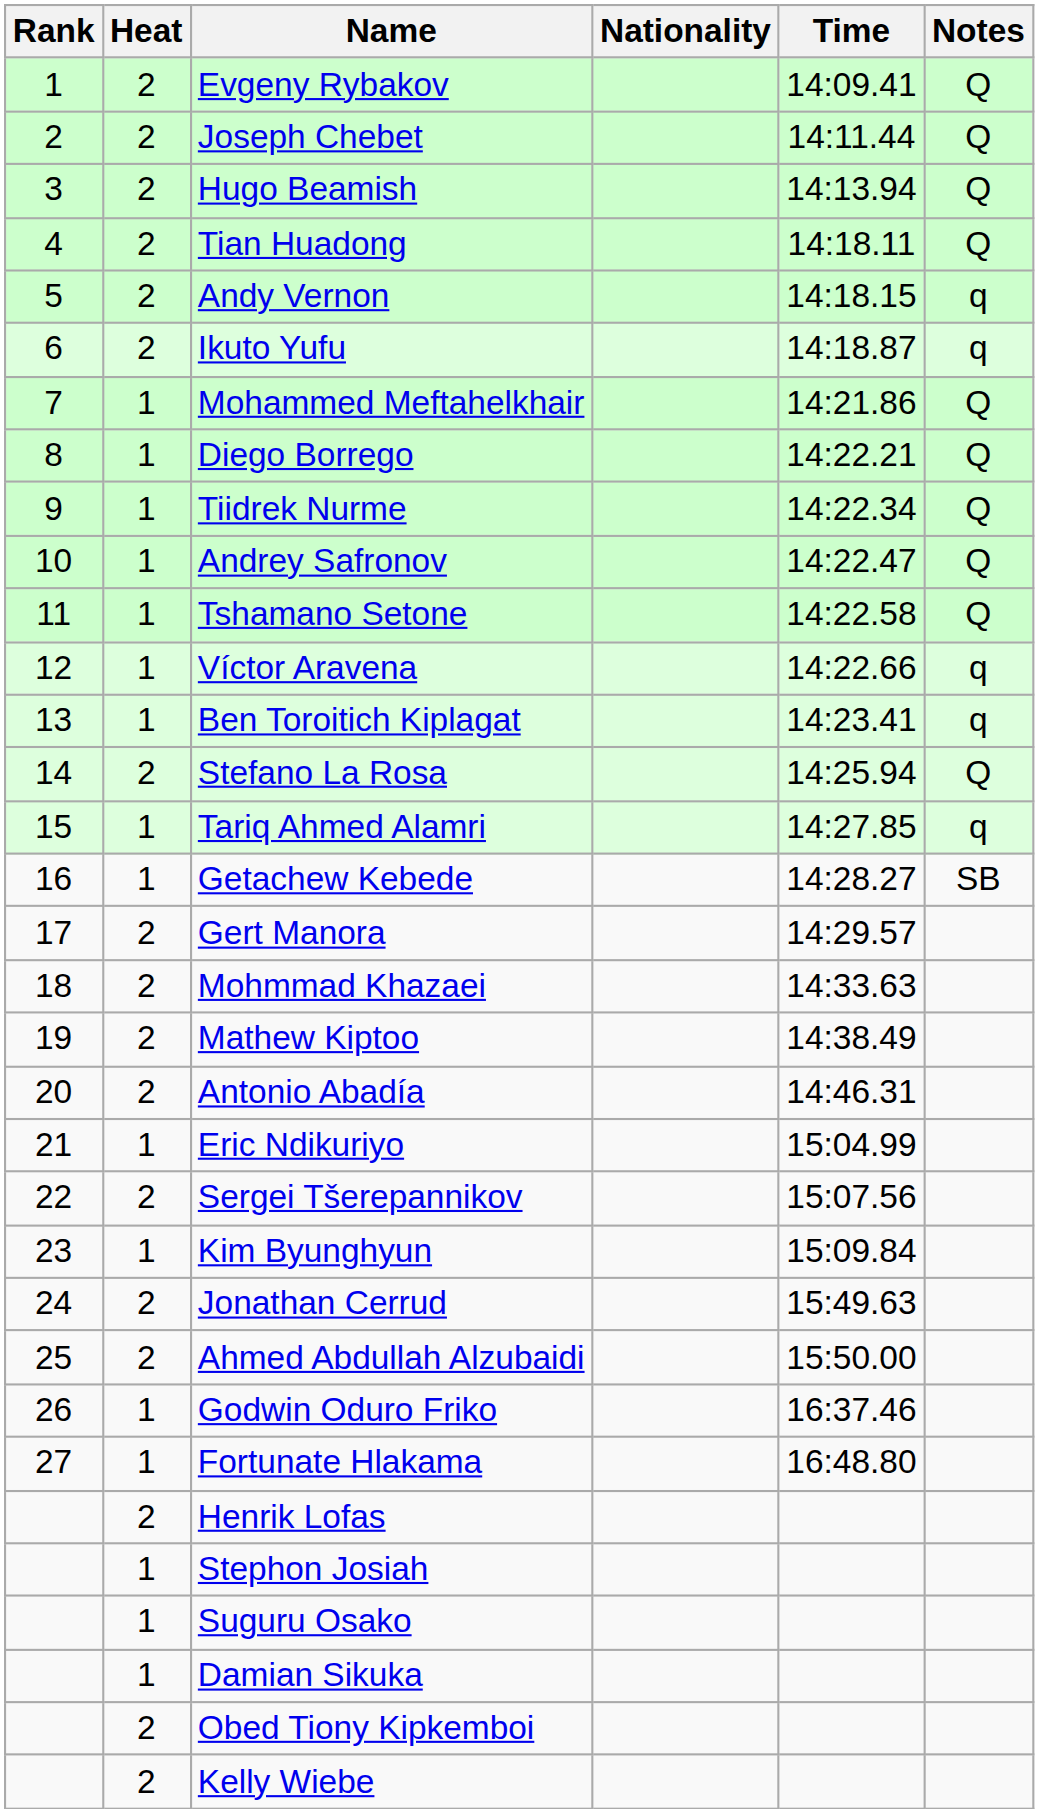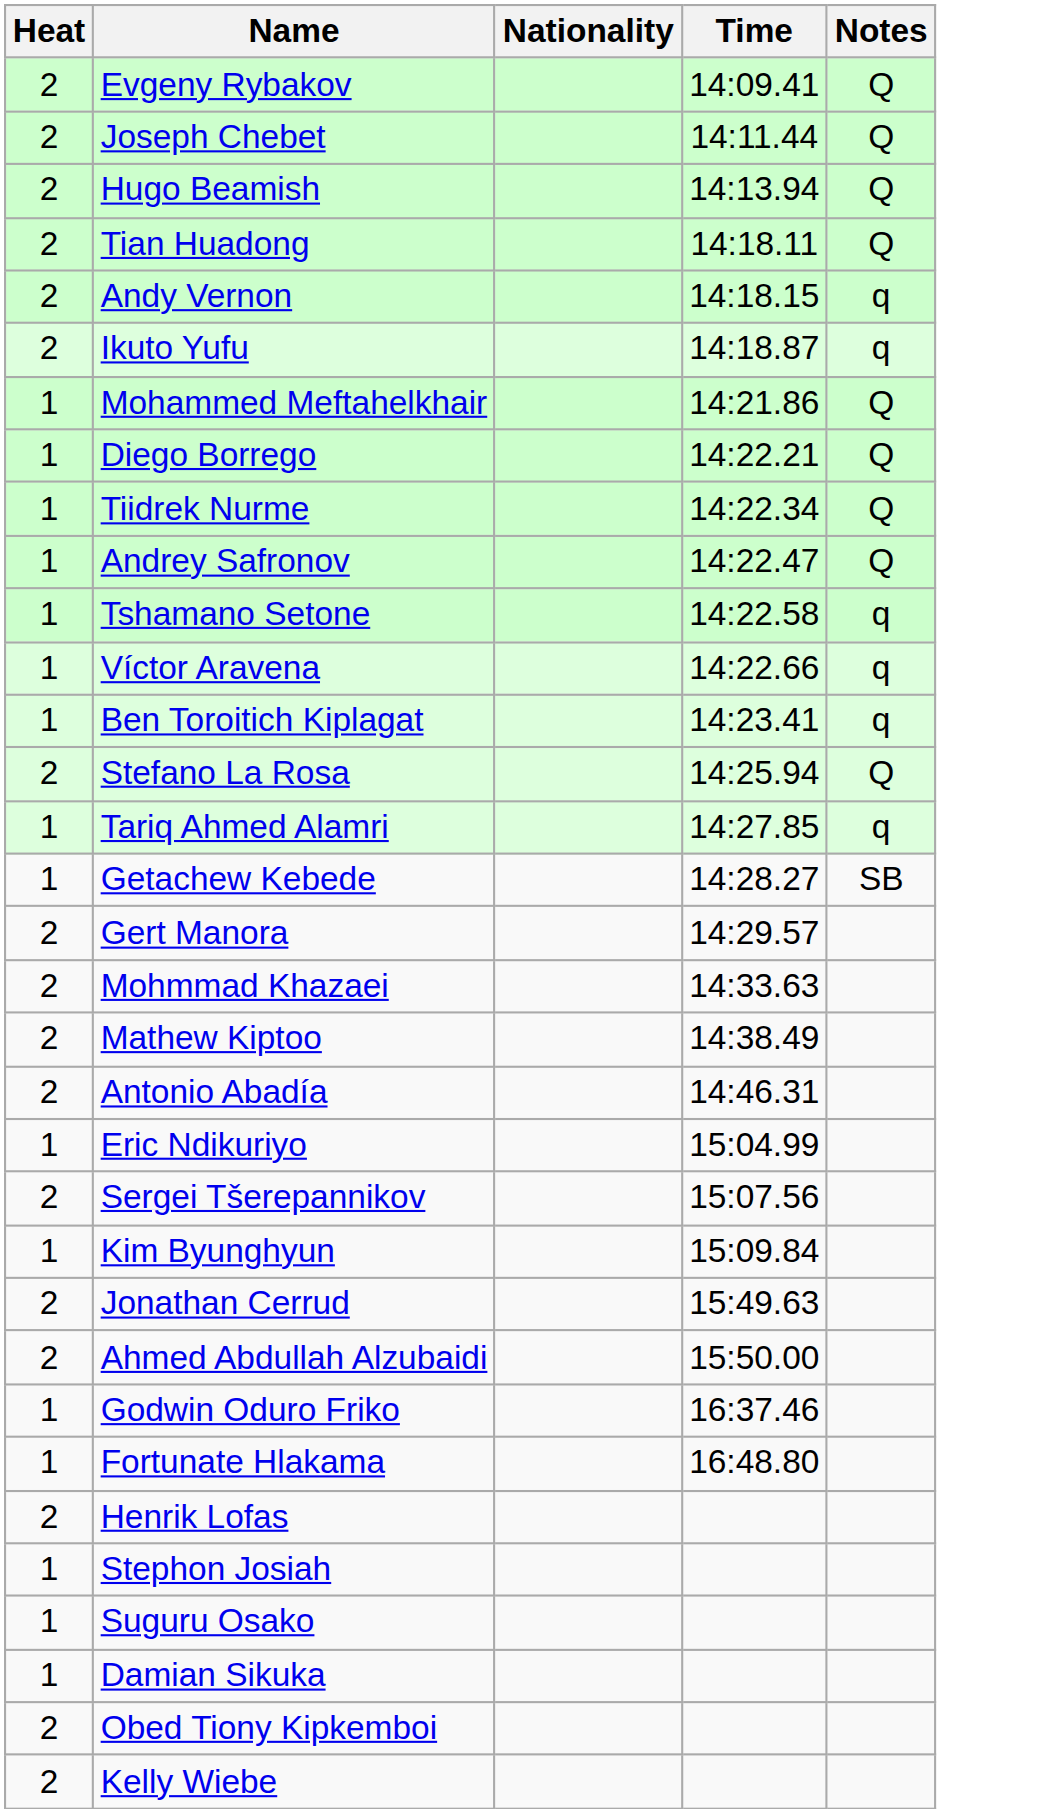 <table class="wikitable sortable" style="text-align:center">
 <tr>
-<th>Rank</th>
 <th>Heat</th>
 <th>Name</th>
 <th>Nationality</th>
 <th>Time</th>
 <th>Notes</th>
 </tr>
 <tr bgcolor=ccffcc>
-<td>1</td>
 <td>2</td>
 <td align=left><a href='#'>Evgeny Rybakov</a></td>
 <td align=left></td>
 <td>14:09.41</td>
 <td>Q</td>
 </tr>
 <tr bgcolor=ccffcc>
 <td>2</td>
-<td>2</td>
 <td align=left><a href='#'>Joseph Chebet</a></td>
 <td align=left></td>
 <td>14:11.44</td>
 <td>Q</td>
 </tr>
 <tr bgcolor=ccffcc>
-<td>3</td>
 <td>2</td>
 <td align=left><a href='#'>Hugo Beamish</a></td>
 <td align=left></td>
 <td>14:13.94</td>
 <td>Q</td>
 </tr>
 <tr bgcolor=ccffcc>
-<td>4</td>
 <td>2</td>
 <td align=left><a href='#'>Tian Huadong</a></td>
 <td align=left></td>
 <td>14:18.11</td>
 <td>Q</td>
 </tr>
 <tr bgcolor=ccffcc>
-<td>5</td>
 <td>2</td>
 <td align=left><a href='#'>Andy Vernon</a></td>
 <td align=left></td>
 <td>14:18.15</td>
 <td>q</td>
 </tr>
 <tr bgcolor=ddffdd>
-<td>6</td>
 <td>2</td>
 <td align=left><a href='#'>Ikuto Yufu</a></td>
 <td align=left></td>
 <td>14:18.87</td>
 <td>q</td>
 </tr>
 <tr bgcolor=ccffcc>
-<td>7</td>
 <td>1</td>
 <td align=left><a href='#'>Mohammed Meftahelkhair</a></td>
 <td align=left></td>
 <td>14:21.86</td>
 <td>Q</td>
 </tr>
 <tr bgcolor=ccffcc>
-<td>8</td>
 <td>1</td>
 <td align=left><a href='#'>Diego Borrego</a></td>
 <td align=left></td>
 <td>14:22.21</td>
 <td>Q</td>
 </tr>
 <tr bgcolor=ccffcc>
-<td>9</td>
 <td>1</td>
 <td align=left><a href='#'>Tiidrek Nurme</a></td>
 <td align=left></td>
 <td>14:22.34</td>
 <td>Q</td>
 </tr>
 <tr bgcolor=ccffcc>
-<td>10</td>
 <td>1</td>
 <td align=left><a href='#'>Andrey Safronov</a></td>
 <td align=left></td>
 <td>14:22.47</td>
 <td>Q</td>
 </tr>
 <tr bgcolor=ccffcc>
-<td>11</td>
 <td>1</td>
 <td align=left><a href='#'>Tshamano Setone</a></td>
 <td align=left></td>
 <td>14:22.58</td>
-<td>Q</td>
+<td>q</td>
 </tr>
 <tr bgcolor=ddffdd>
-<td>12</td>
 <td>1</td>
 <td align=left><a href='#'>Víctor Aravena</a></td>
 <td align=left></td>
 <td>14:22.66</td>
 <td>q</td>
 </tr>
 <tr bgcolor=ddffdd>
-<td>13</td>
 <td>1</td>
 <td align=left><a href='#'>Ben Toroitich Kiplagat</a></td>
 <td align=left></td>
 <td>14:23.41</td>
 <td>q</td>
 </tr>
 <tr bgcolor=ddffdd>
-<td>14</td>
 <td>2</td>
 <td align=left><a href='#'>Stefano La Rosa</a></td>
 <td align=left></td>
 <td>14:25.94</td>
 <td>Q</td>
 </tr>
 <tr bgcolor=ddffdd>
-<td>15</td>
 <td>1</td>
 <td align=left><a href='#'>Tariq Ahmed Alamri</a></td>
 <td align=left></td>
 <td>14:27.85</td>
 <td>q</td>
 </tr>
 <tr>
-<td>16</td>
 <td>1</td>
 <td align=left><a href='#'>Getachew Kebede</a></td>
 <td align=left></td>
 <td>14:28.27</td>
 <td>SB</td>
 </tr>
 <tr>
-<td>17</td>
 <td>2</td>
 <td align=left><a href='#'>Gert Manora</a></td>
 <td align=left></td>
 <td>14:29.57</td>
 <td></td>
 </tr>
 <tr>
-<td>18</td>
 <td>2</td>
 <td align=left><a href='#'>Mohmmad Khazaei</a></td>
 <td align=left></td>
 <td>14:33.63</td>
 <td></td>
 </tr>
 <tr>
-<td>19</td>
 <td>2</td>
 <td align=left><a href='#'>Mathew Kiptoo</a></td>
 <td align=left></td>
 <td>14:38.49</td>
 <td></td>
 </tr>
 <tr>
-<td>20</td>
 <td>2</td>
 <td align=left><a href='#'>Antonio Abadía</a></td>
 <td align=left></td>
 <td>14:46.31</td>
 <td></td>
 </tr>
 <tr>
-<td>21</td>
 <td>1</td>
 <td align=left><a href='#'>Eric Ndikuriyo</a></td>
 <td align=left></td>
 <td>15:04.99</td>
 <td></td>
 </tr>
 <tr>
-<td>22</td>
 <td>2</td>
 <td align=left><a href='#'>Sergei Tšerepannikov</a></td>
 <td align=left></td>
 <td>15:07.56</td>
 <td></td>
 </tr>
 <tr>
-<td>23</td>
 <td>1</td>
 <td align=left><a href='#'>Kim Byunghyun</a></td>
 <td align=left></td>
 <td>15:09.84</td>
 <td></td>
 </tr>
 <tr>
-<td>24</td>
 <td>2</td>
 <td align=left><a href='#'>Jonathan Cerrud</a></td>
 <td align=left></td>
 <td>15:49.63</td>
 <td></td>
 </tr>
 <tr>
-<td>25</td>
 <td>2</td>
 <td align=left><a href='#'>Ahmed Abdullah Alzubaidi</a></td>
 <td align=left></td>
 <td>15:50.00</td>
 <td></td>
 </tr>
 <tr>
-<td>26</td>
 <td>1</td>
 <td align=left><a href='#'>Godwin Oduro Friko</a></td>
 <td align=left></td>
 <td>16:37.46</td>
 <td></td>
 </tr>
 <tr>
-<td>27</td>
 <td>1</td>
 <td align=left><a href='#'>Fortunate Hlakama</a></td>
 <td align=left></td>
 <td>16:48.80</td>
 <td></td>
 </tr>
 <tr>
-<td></td>
 <td>2</td>
 <td align=left><a href='#'>Henrik Lofas</a></td>
 <td align=left></td>
 <td></td>
 <td></td>
 </tr>
 <tr>
-<td></td>
 <td>1</td>
 <td align=left><a href='#'>Stephon Josiah</a></td>
 <td align=left></td>
 <td></td>
 <td></td>
 </tr>
 <tr>
-<td></td>
 <td>1</td>
 <td align=left><a href='#'>Suguru Osako</a></td>
 <td align=left></td>
 <td></td>
 <td></td>
 </tr>
 <tr>
-<td></td>
 <td>1</td>
 <td align=left><a href='#'>Damian Sikuka</a></td>
 <td align=left></td>
 <td></td>
 <td></td>
 </tr>
 <tr>
-<td></td>
 <td>2</td>
 <td align=left><a href='#'>Obed Tiony Kipkemboi</a></td>
 <td align=left></td>
 <td></td>
 <td></td>
 </tr>
 <tr>
-<td></td>
 <td>2</td>
 <td align=left><a href='#'>Kelly Wiebe</a></td>
 <td align=left></td>
 <td></td>
 <td></td>
 </tr>
 </table>
